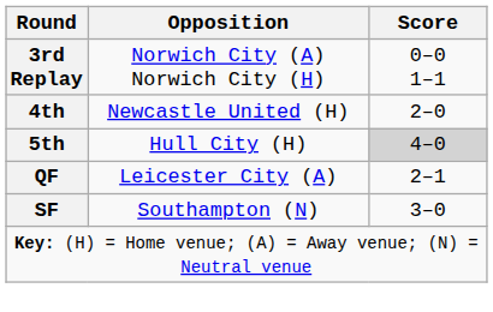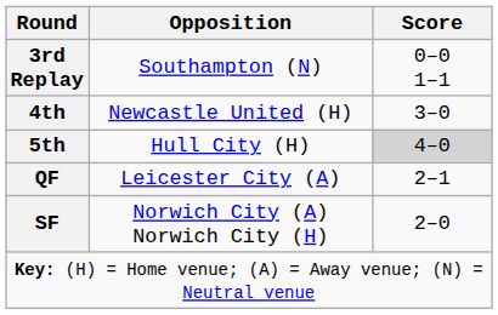 <table class="wikitable plainrowheaders" style="text-align:center;margin-left:1em;float:right">
 <tr>
 <th scope="col" style="width:25px">Round</th>
 <th scope="col" style="width:175px">Opposition</th>
 <th scope="col" style="width:70px">Score</th>
 </tr>
 <tr>
 <th scope=row style="text-align:center">3rd<br>Replay</th>
-<td><a href='#'>Norwich City</a> (<a href='#'>A</a>)<br>Norwich City (<a href='#'>H</a>)</td>
+<td><a href='#'>Southampton</a> (<a href='#'>N</a>)</td>
 <td>0–0<br>1–1 <br></td>
 </tr>
 <tr>
 <th scope=row style="text-align:center">4th</th>
 <td><a href='#'>Newcastle United</a> (H)</td>
-<td>2–0</td>
+<td>3–0</td>
 </tr>
 <tr>
 <th scope=row style="text-align:center">5th</th>
 <td><a href='#'>Hull City</a> (H)</td>
 <td style="background: lightgrey;">4–0</td>
 </tr>
 <tr>
 <th scope=row style="text-align:center">QF</th>
 <td><a href='#'>Leicester City</a> (<a href='#'>A</a>)</td>
 <td>2–1 </td>
 </tr>
 <tr>
 <th scope=row style="text-align:center">SF</th>
-<td><a href='#'>Southampton</a> (<a href='#'>N</a>)</td>
-<td>3–0</td>
+<td><a href='#'>Norwich City</a> (<a href='#'>A</a>)<br>Norwich City (<a href='#'>H</a>)</td>
+<td>2–0</td>
 </tr>
 <tr>
 <td colspan="3"><small><strong>Key:</strong> (H) = Home venue; (A) = Away venue; (N) = <a href='#'>Neutral venue</a></small></td>
 </tr>
 </table>
